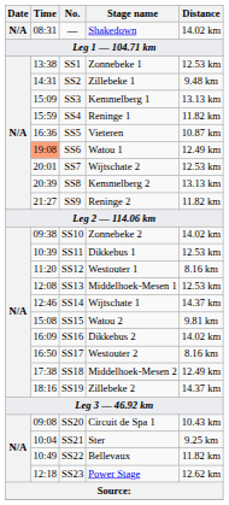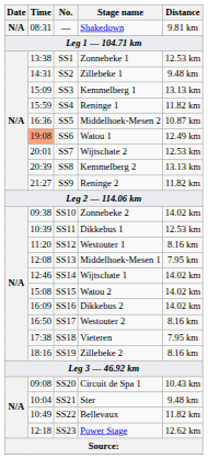 <table class="wikitable" style="font-size: 85%;">
 <tr>
 <th>Date</th>
 <th>Time</th>
 <th>No.</th>
 <th>Stage name</th>
 <th>Distance</th>
 </tr>
 <tr>
 <th nowrap>N/A</th>
 <td align="center">08:31</td>
 <td align="center">—</td>
 <td nowrap><a href='#'>Shakedown</a></td>
-<td align="center">14.02 km</td>
+<td align="center">9.81 km</td>
 </tr>
 <tr>
 <td style="background-color:#EAECF0; text-align:center" colspan="5"><strong><em>Leg 1 — 104.71 km</em></strong></td>
 </tr>
 <tr>
 <th rowspan="9">N/A</th>
 <td align="center">13:38</td>
 <td align="center">SS1</td>
 <td>Zonnebeke 1</td>
 <td align="center">12.53 km</td>
 </tr>
 <tr>
 <td align="center">14:31</td>
 <td align="center">SS2</td>
 <td>Zillebeke 1</td>
 <td align="center">9.48 km</td>
 </tr>
 <tr>
 <td align="center">15:09</td>
 <td align="center">SS3</td>
 <td>Kemmelberg 1</td>
 <td align="center">13.13 km</td>
 </tr>
 <tr>
 <td align="center">15:59</td>
 <td align="center">SS4</td>
 <td>Reninge 1</td>
 <td align="center">11.82 km</td>
 </tr>
 <tr>
 <td align="center">16:36</td>
 <td align="center">SS5</td>
-<td>Vieteren</td>
+<td>Middelhoek-Mesen 2</td>
 <td align="center">10.87 km</td>
 </tr>
 <tr>
 <td align="center" style="background: lightsalmon;">19:08</td>
 <td align="center">SS6</td>
 <td>Watou 1</td>
 <td align="center">12.49 km</td>
 </tr>
 <tr>
 <td align="center">20:01</td>
 <td align="center">SS7</td>
 <td>Wijtschate 2</td>
 <td align="center">12.53 km</td>
 </tr>
 <tr>
 <td align="center">20:39</td>
 <td align="center">SS8</td>
 <td>Kemmelberg 2</td>
 <td align="center">13.13 km</td>
 </tr>
 <tr>
 <td align="center">21:27</td>
 <td align="center">SS9</td>
 <td>Reninge 2</td>
 <td align="center">11.82 km</td>
 </tr>
 <tr>
 <td style="background-color:#EAECF0; text-align:center" colspan="5"><strong><em>Leg 2 — 114.06 km</em></strong></td>
 </tr>
 <tr>
 <th rowspan="10">N/A</th>
 <td align="center">09:38</td>
 <td align="center">SS10</td>
 <td>Zonnebeke 2</td>
 <td align="center">14.02 km</td>
 </tr>
 <tr>
 <td align="center">10:39</td>
 <td align="center">SS11</td>
 <td>Dikkebus 1</td>
 <td align="center">12.53 km</td>
 </tr>
 <tr>
 <td align="center">11:20</td>
 <td align="center">SS12</td>
 <td>Westouter 1</td>
 <td align="center">8.16 km</td>
 </tr>
 <tr>
 <td align="center">12:08</td>
 <td align="center">SS13</td>
 <td>Middelhoek-Mesen 1</td>
-<td align="center">12.53 km</td>
+<td align="center">7.95 km</td>
 </tr>
 <tr>
 <td align="center">12:46</td>
 <td align="center">SS14</td>
 <td>Wijtschate 1</td>
-<td align="center">14.37 km</td>
+<td align="center">14.02 km</td>
 </tr>
 <tr>
 <td align="center">15:08</td>
 <td align="center">SS15</td>
 <td>Watou 2</td>
-<td align="center">9.81 km</td>
+<td align="center">14.02 km</td>
 </tr>
 <tr>
 <td align="center">16:09</td>
 <td align="center">SS16</td>
 <td>Dikkebus 2</td>
 <td align="center">14.02 km</td>
 </tr>
 <tr>
 <td align="center">16:50</td>
 <td align="center">SS17</td>
 <td>Westouter 2</td>
 <td align="center">8.16 km</td>
 </tr>
 <tr>
 <td align="center">17:38</td>
 <td align="center">SS18</td>
-<td>Middelhoek-Mesen 2</td>
-<td align="center">12.49 km</td>
+<td>Vieteren</td>
+<td align="center">7.95 km</td>
 </tr>
 <tr>
 <td align="center">18:16</td>
 <td align="center">SS19</td>
 <td>Zillebeke 2</td>
-<td align="center">14.37 km</td>
+<td align="center">8.16 km</td>
 </tr>
 <tr>
 <td style="background-color:#EAECF0; text-align:center" colspan="5"><strong><em>Leg 3 — 46.92 km</em></strong></td>
 </tr>
 <tr>
 <th rowspan="4">N/A</th>
 <td align="center">09:08</td>
 <td align="center">SS20</td>
 <td>Circuit de Spa 1</td>
 <td align="center">10.43 km</td>
 </tr>
 <tr>
 <td align="center">10:04</td>
 <td align="center">SS21</td>
 <td>Ster</td>
-<td align="center">9.25 km</td>
+<td align="center">9.48 km</td>
 </tr>
 <tr>
 <td align="center">10:49</td>
 <td align="center">SS22</td>
 <td>Bellevaux</td>
 <td align="center">11.82 km</td>
 </tr>
 <tr>
 <td align="center">12:18</td>
 <td align="center">SS23</td>
 <td nowrap><a href='#'>Power Stage</a></td>
 <td align="center">12.62 km</td>
 </tr>
 <tr>
 <th colspan="5">Source:</th>
 </tr>
 <tr>
 </tr>
 </table>
